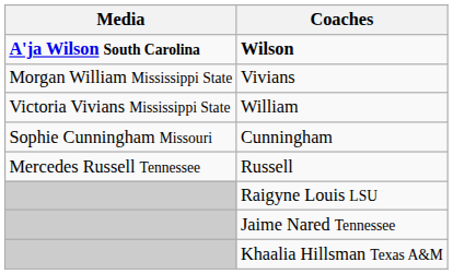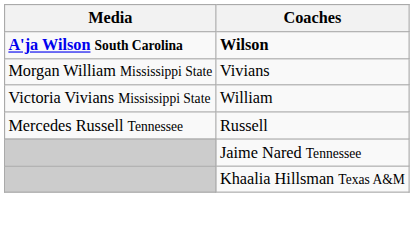 <table class="wikitable" style="white-space:nowrap; font-size:90%;">
 <tr>
 <th>Media</th>
 <th>Coaches</th>
 </tr>
 <tr>
 <td><strong><a href='#'>A'ja Wilson</a> <small>South Carolina</small></strong></td>
 <td><strong>Wilson</strong></td>
 </tr>
 <tr>
 <td>Morgan William <small>Mississippi State</small></td>
 <td>Vivians</td>
 </tr>
 <tr>
 <td>Victoria Vivians <small>Mississippi State</small></td>
 <td>William</td>
 </tr>
 <tr>
-<td>Sophie Cunningham <small>Missouri</small></td>
-<td>Cunningham</td>
-</tr>
-<tr>
 <td>Mercedes Russell <small>Tennessee</small></td>
 <td>Russell</td>
-</tr>
-<tr>
-<td style="background:#ccc;"></td>
-<td>Raigyne Louis <small>LSU</small></td>
 </tr>
 <tr>
 <td style="background:#ccc;"></td>
 <td>Jaime Nared <small>Tennessee</small></td>
 </tr>
 <tr>
 <td style="background:#ccc;"></td>
 <td>Khaalia Hillsman <small>Texas A&M</small></td>
 </tr>
 </table>
